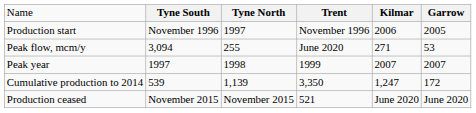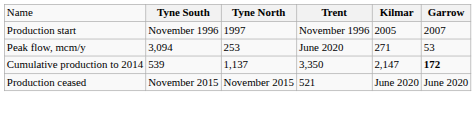 <table class="wikitable">
 <tr>
 <td>Name</td>
 <th>Tyne South</th>
 <th>Tyne North</th>
 <th>Trent</th>
 <th>Kilmar</th>
 <th>Garrow</th>
 </tr>
 <tr>
 <td>Production start</td>
 <td>November 1996</td>
 <td>1997</td>
 <td>November 1996</td>
-<td>2006</td>
 <td>2005</td>
+<td>2007</td>
 </tr>
 <tr>
 <td>Peak flow, mcm/y</td>
 <td>3,094</td>
-<td>255</td>
+<td>253</td>
 <td>June 2020</td>
 <td>271</td>
 <td>53</td>
 </tr>
 <tr>
-<td>Peak year</td>
-<td>1997</td>
-<td>1998</td>
-<td>1999</td>
-<td>2007</td>
-<td>2007</td>
-</tr>
-<tr>
 <td>Cumulative production to 2014</td>
 <td>539</td>
-<td>1,139</td>
+<td>1,137</td>
 <td>3,350</td>
-<td>1,247</td>
-<td>172</td>
+<td>2,147</td>
+<td><strong>172</strong></td>
 </tr>
 <tr>
 <td>Production ceased</td>
 <td>November 2015</td>
 <td>November 2015</td>
 <td>521</td>
 <td>June 2020</td>
 <td>June 2020</td>
 </tr>
 </table>
